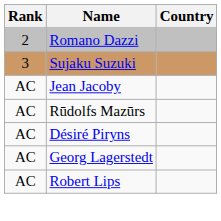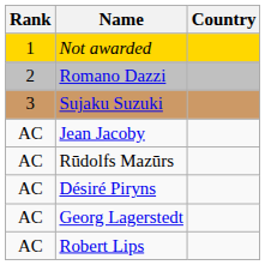 <table class="wikitable sortable" style="text-align:center">
 <tr>
 <th>Rank</th>
 <th>Name</th>
 <th>Country</th>
+</tr>
+<tr bgcolor=gold>
+<td>1</td>
+<td align="left"><em>Not awarded</em></td>
+<td align="left"></td>
 </tr>
 <tr bgcolor=silver>
 <td>2</td>
 <td align="left"><a href='#'>Romano Dazzi</a></td>
 <td align="left"></td>
 </tr>
 <tr bgcolor=#CC9966>
 <td>3</td>
 <td align="left"><a href='#'>Sujaku Suzuki</a></td>
 <td align="left"></td>
 </tr>
 <tr>
 <td>AC</td>
 <td align="left"><a href='#'>Jean Jacoby</a></td>
 <td align="left"></td>
 </tr>
 <tr>
 <td>AC</td>
 <td align="left">Rūdolfs Mazūrs</td>
 <td align="left"></td>
 </tr>
 <tr>
 <td>AC</td>
 <td align="left"><a href='#'>Désiré Piryns</a></td>
 <td align="left"></td>
 </tr>
 <tr>
 <td>AC</td>
 <td align="left"><a href='#'>Georg Lagerstedt</a></td>
 <td align="left"></td>
 </tr>
 <tr>
 <td>AC</td>
 <td align="left"><a href='#'>Robert Lips</a></td>
 <td align="left"></td>
 </tr>
 </table>
